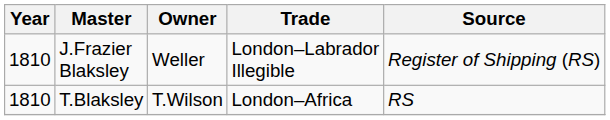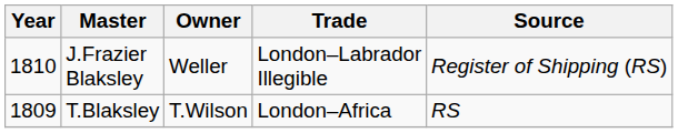 <table class=" wikitable">
 <tr>
 <th>Year</th>
 <th>Master</th>
 <th>Owner</th>
 <th>Trade</th>
 <th>Source</th>
 </tr>
 <tr>
 <td>1810</td>
 <td>J.Frazier<br>Blaksley</td>
 <td>Weller</td>
 <td>London–Labrador<br>Illegible</td>
 <td><em>Register of Shipping</em> (<em>RS</em>)</td>
 </tr>
 <tr>
-<td>1810</td>
+<td>1809</td>
 <td>T.Blaksley</td>
 <td>T.Wilson</td>
 <td>London–Africa</td>
 <td><em>RS</em></td>
 </tr>
 <tr>
 </tr>
 </table>
